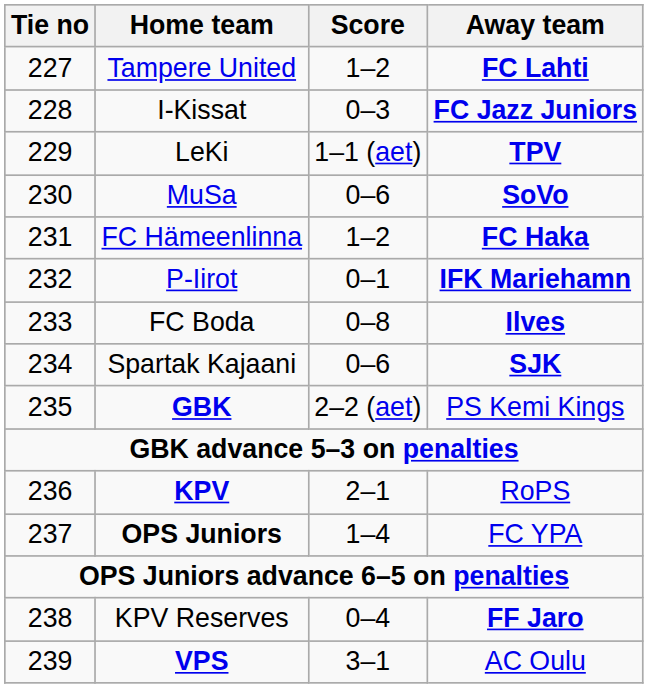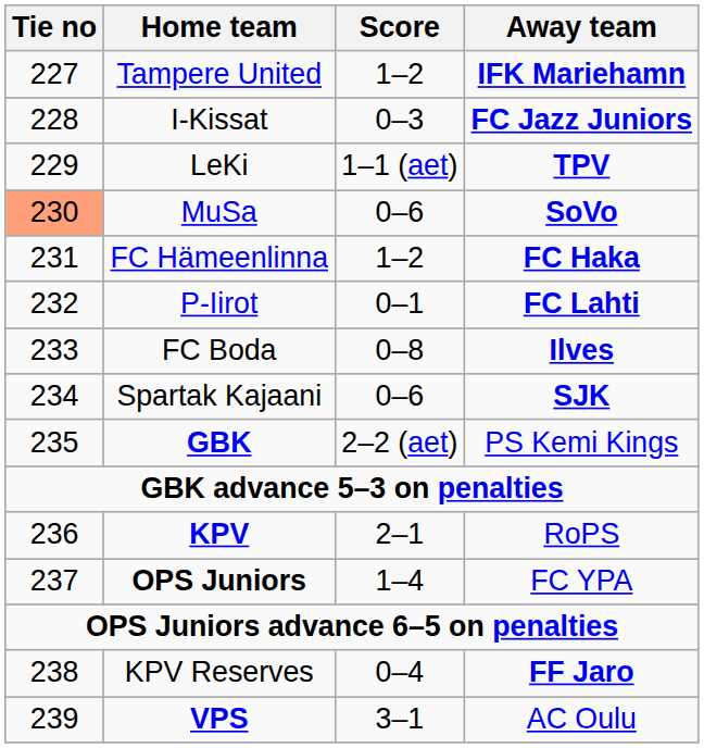 <table class="wikitable" style="text-align: center">
 <tr>
 <th>Tie no</th>
 <th>Home team</th>
 <th>Score</th>
 <th>Away team</th>
 </tr>
 <tr>
 <td>227</td>
 <td><a href='#'>Tampere United</a></td>
 <td>1–2</td>
-<td><strong><a href='#'>FC Lahti</a></strong></td>
+<td><strong><a href='#'>IFK Mariehamn</a></strong></td>
 </tr>
 <tr>
 <td>228</td>
 <td>I-Kissat</td>
 <td>0–3</td>
 <td><strong><a href='#'>FC Jazz Juniors</a></strong></td>
 </tr>
 <tr>
 <td>229</td>
 <td>LeKi</td>
 <td>1–1 (<a href='#'>aet</a>)</td>
 <td><strong><a href='#'>TPV</a></strong></td>
 </tr>
 <tr>
-<td>230</td>
+<td style="background: lightsalmon;">230</td>
 <td><a href='#'>MuSa</a></td>
 <td>0–6</td>
 <td><strong><a href='#'>SoVo</a></strong></td>
 </tr>
 <tr>
 <td>231</td>
 <td><a href='#'>FC Hämeenlinna</a></td>
 <td>1–2</td>
 <td><strong><a href='#'>FC Haka</a></strong></td>
 </tr>
 <tr>
 <td>232</td>
 <td><a href='#'>P-Iirot</a></td>
 <td>0–1</td>
-<td><strong><a href='#'>IFK Mariehamn</a></strong></td>
+<td><strong><a href='#'>FC Lahti</a></strong></td>
 </tr>
 <tr>
 <td>233</td>
 <td>FC Boda</td>
 <td>0–8</td>
 <td><strong><a href='#'>Ilves</a></strong></td>
 </tr>
 <tr>
 <td>234</td>
 <td>Spartak Kajaani</td>
 <td>0–6</td>
 <td><strong><a href='#'>SJK</a></strong></td>
 </tr>
 <tr>
 <td>235</td>
 <td><strong><a href='#'>GBK</a></strong></td>
 <td>2–2 (<a href='#'>aet</a>)</td>
 <td><a href='#'>PS Kemi Kings</a></td>
 </tr>
 <tr>
 <td colspan=4><strong>GBK advance 5–3 on <a href='#'>penalties</a></strong></td>
 </tr>
 <tr>
 <td>236</td>
 <td><strong><a href='#'>KPV</a></strong></td>
 <td>2–1</td>
 <td><a href='#'>RoPS</a></td>
 </tr>
 <tr>
 <td>237</td>
 <td><strong>OPS Juniors</strong></td>
 <td>1–4</td>
 <td><a href='#'>FC YPA</a></td>
 </tr>
 <tr>
 <td colspan=4><strong>OPS Juniors advance 6–5 on <a href='#'>penalties</a></strong></td>
 </tr>
 <tr>
 <td>238</td>
 <td>KPV Reserves</td>
 <td>0–4</td>
 <td><strong><a href='#'>FF Jaro</a></strong></td>
 </tr>
 <tr>
 <td>239</td>
 <td><strong><a href='#'>VPS</a></strong></td>
 <td>3–1</td>
 <td><a href='#'>AC Oulu</a></td>
 </tr>
 </table>
